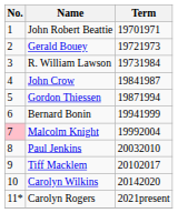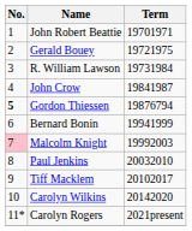 <table class="wikitable">
 <tr>
 <th>No.</th>
 <th>Name</th>
 <th>Term</th>
 </tr>
 <tr>
 <td>1</td>
 <td>John Robert Beattie</td>
 <td>19701971</td>
 </tr>
 <tr>
 <td>2</td>
 <td><a href='#'>Gerald Bouey</a></td>
-<td>19721973</td>
+<td>19721975</td>
 </tr>
 <tr>
 <td>3</td>
 <td>R. William Lawson</td>
 <td>19731984</td>
 </tr>
 <tr>
 <td>4</td>
 <td><a href='#'>John Crow</a></td>
 <td>19841987</td>
 </tr>
 <tr>
-<td>5</td>
+<td><strong>5</strong></td>
 <td><a href='#'>Gordon Thiessen</a></td>
-<td>19871994</td>
+<td>19876794</td>
 </tr>
 <tr>
 <td>6</td>
 <td>Bernard Bonin</td>
 <td>19941999</td>
 </tr>
 <tr>
 <td style="background: pink;">7</td>
 <td><a href='#'>Malcolm Knight</a></td>
-<td>19992004</td>
+<td>19992003</td>
 </tr>
 <tr>
 <td>8</td>
 <td><a href='#'>Paul Jenkins</a></td>
 <td>20032010</td>
 </tr>
 <tr>
 <td>9</td>
 <td><a href='#'>Tiff Macklem</a></td>
 <td>20102017</td>
 </tr>
 <tr>
 <td>10</td>
 <td><a href='#'>Carolyn Wilkins</a></td>
 <td>20142020</td>
 </tr>
 <tr>
 <td>11*</td>
 <td>Carolyn Rogers</td>
 <td>2021present</td>
 </tr>
 <tr>
 </tr>
 </table>
